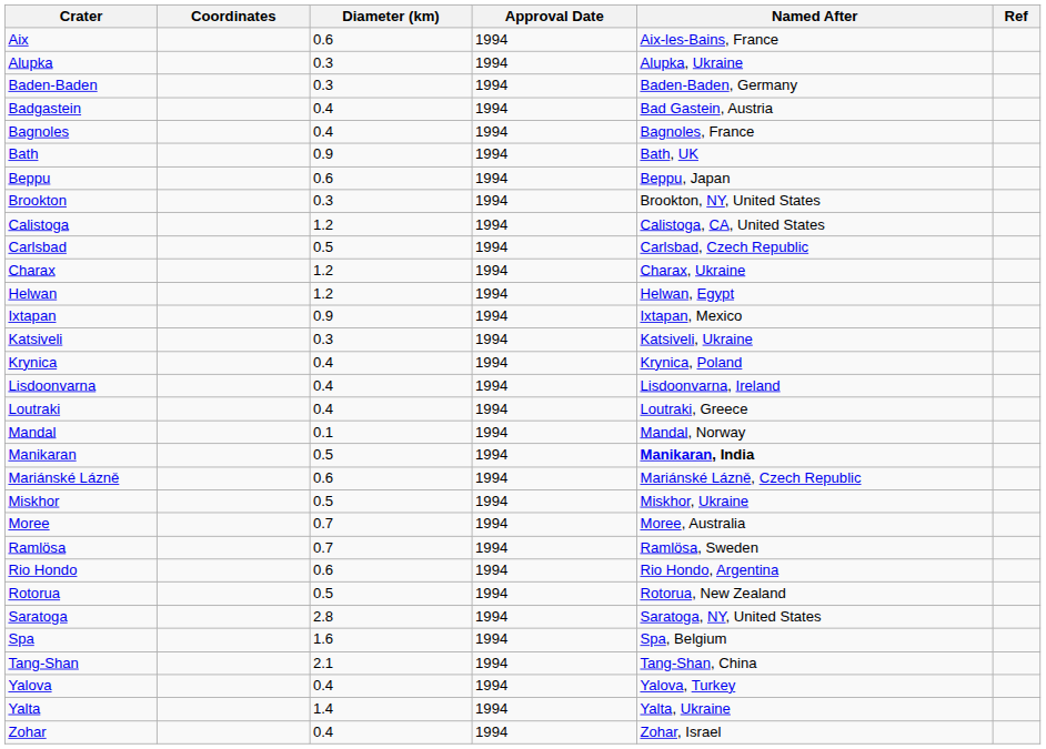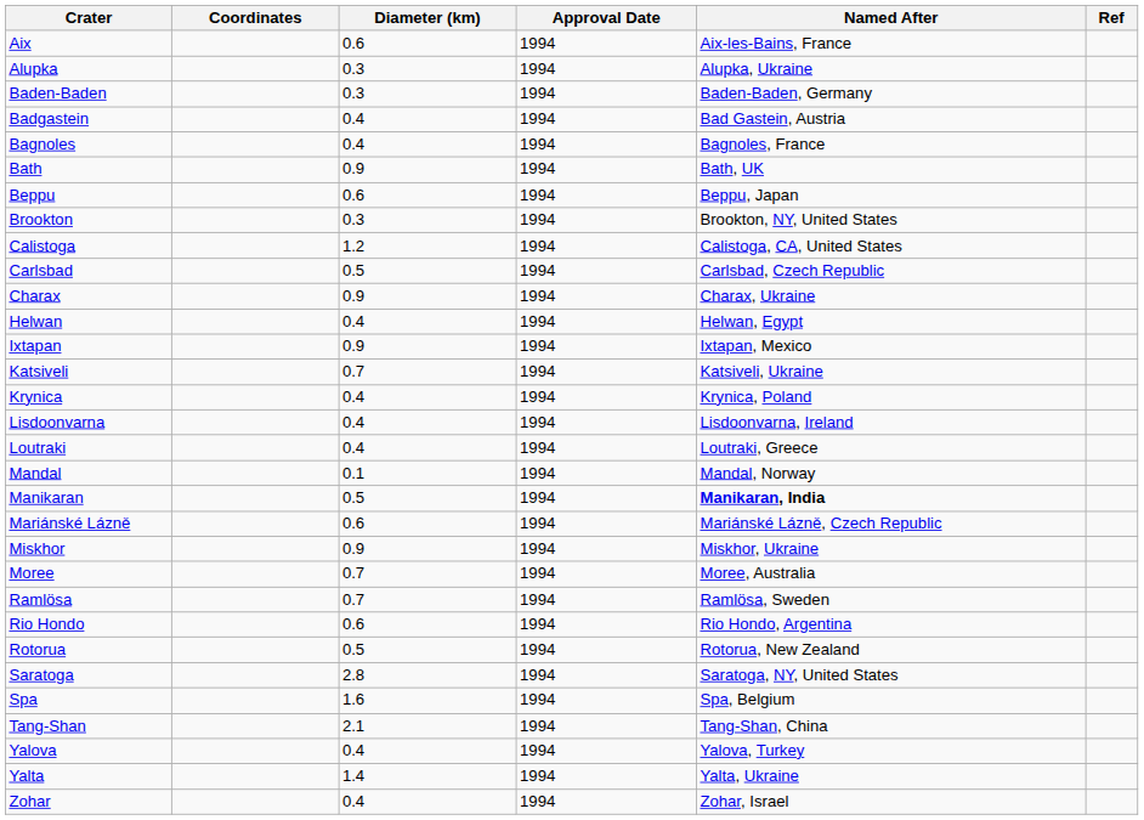 <table class="wikitable" style="min-width: 90%;">
 <tr>
 <th style="width:10em">Crater</th>
 <th style="width:10em">Coordinates</th>
 <th>Diameter (km)</th>
 <th>Approval Date</th>
 <th>Named After</th>
 <th>Ref</th>
 </tr>
 <tr>
 <td><a href='#'>Aix</a></td>
 <td></td>
 <td>0.6</td>
 <td>1994</td>
 <td><a href='#'>Aix-les-Bains</a>, France</td>
 <td></td>
 </tr>
 <tr>
 <td><a href='#'>Alupka</a></td>
 <td></td>
 <td>0.3</td>
 <td>1994</td>
 <td><a href='#'>Alupka</a>, <a href='#'>Ukraine</a></td>
 <td></td>
 </tr>
 <tr>
 <td><a href='#'>Baden-Baden</a></td>
 <td></td>
 <td>0.3</td>
 <td>1994</td>
 <td><a href='#'>Baden-Baden</a>, Germany</td>
 <td></td>
 </tr>
 <tr>
 <td><a href='#'>Badgastein</a></td>
 <td></td>
 <td>0.4</td>
 <td>1994</td>
 <td><a href='#'>Bad Gastein</a>, Austria</td>
 <td></td>
 </tr>
 <tr>
 <td><a href='#'>Bagnoles</a></td>
 <td></td>
 <td>0.4</td>
 <td>1994</td>
 <td><a href='#'>Bagnoles</a>, France</td>
 <td></td>
 </tr>
 <tr>
 <td><a href='#'>Bath</a></td>
 <td></td>
 <td>0.9</td>
 <td>1994</td>
 <td><a href='#'>Bath</a>, <a href='#'>UK</a></td>
 <td></td>
 </tr>
 <tr>
 <td><a href='#'>Beppu</a></td>
 <td></td>
 <td>0.6</td>
 <td>1994</td>
 <td><a href='#'>Beppu</a>, Japan</td>
 <td></td>
 </tr>
 <tr>
 <td><a href='#'>Brookton</a></td>
 <td></td>
 <td>0.3</td>
 <td>1994</td>
 <td>Brookton, <a href='#'>NY</a>, United States</td>
 <td></td>
 </tr>
 <tr>
 <td><a href='#'>Calistoga</a></td>
 <td></td>
 <td>1.2</td>
 <td>1994</td>
 <td><a href='#'>Calistoga</a>, <a href='#'>CA</a>, United States</td>
 <td></td>
 </tr>
 <tr>
 <td><a href='#'>Carlsbad</a></td>
 <td></td>
 <td>0.5</td>
 <td>1994</td>
 <td><a href='#'>Carlsbad</a>, <a href='#'>Czech Republic</a></td>
 <td></td>
 </tr>
 <tr>
 <td><a href='#'>Charax</a></td>
 <td></td>
-<td>1.2</td>
+<td>0.9</td>
 <td>1994</td>
 <td><a href='#'>Charax</a>, <a href='#'>Ukraine</a></td>
 <td></td>
 </tr>
 <tr>
 <td><a href='#'>Helwan</a></td>
 <td></td>
-<td>1.2</td>
+<td>0.4</td>
 <td>1994</td>
 <td><a href='#'>Helwan</a>, <a href='#'>Egypt</a></td>
 <td></td>
 </tr>
 <tr>
 <td><a href='#'>Ixtapan</a></td>
 <td></td>
 <td>0.9</td>
 <td>1994</td>
 <td><a href='#'>Ixtapan</a>, Mexico</td>
 <td></td>
 </tr>
 <tr>
 <td><a href='#'>Katsiveli</a></td>
 <td></td>
-<td>0.3</td>
+<td>0.7</td>
 <td>1994</td>
 <td><a href='#'>Katsiveli</a>, <a href='#'>Ukraine</a></td>
 <td></td>
 </tr>
 <tr>
 <td><a href='#'>Krynica</a></td>
 <td></td>
 <td>0.4</td>
 <td>1994</td>
 <td><a href='#'>Krynica</a>, <a href='#'>Poland</a></td>
 <td></td>
 </tr>
 <tr>
 <td><a href='#'>Lisdoonvarna</a></td>
 <td></td>
 <td>0.4</td>
 <td>1994</td>
 <td><a href='#'>Lisdoonvarna</a>, <a href='#'>Ireland</a></td>
 <td></td>
 </tr>
 <tr>
 <td><a href='#'>Loutraki</a></td>
 <td></td>
 <td>0.4</td>
 <td>1994</td>
 <td><a href='#'>Loutraki</a>, Greece</td>
 <td></td>
 </tr>
 <tr>
 <td><a href='#'>Mandal</a></td>
 <td></td>
 <td>0.1</td>
 <td>1994</td>
 <td><a href='#'>Mandal</a>, Norway</td>
 <td></td>
 </tr>
 <tr>
 <td><a href='#'>Manikaran</a></td>
 <td></td>
 <td>0.5</td>
 <td>1994</td>
 <td><strong><a href='#'>Manikaran</a>, India</strong></td>
 <td></td>
 </tr>
 <tr>
 <td><a href='#'>Mariánské Lázně</a></td>
 <td></td>
 <td>0.6</td>
 <td>1994</td>
 <td><a href='#'>Mariánské Lázně</a>, <a href='#'>Czech Republic</a></td>
 <td></td>
 </tr>
 <tr>
 <td><a href='#'>Miskhor</a></td>
 <td></td>
-<td>0.5</td>
+<td>0.9</td>
 <td>1994</td>
 <td><a href='#'>Miskhor</a>, <a href='#'>Ukraine</a></td>
 <td></td>
 </tr>
 <tr>
 <td><a href='#'>Moree</a></td>
 <td></td>
 <td>0.7</td>
 <td>1994</td>
 <td><a href='#'>Moree</a>, Australia</td>
 <td></td>
 </tr>
 <tr>
 <td><a href='#'>Ramlösa</a></td>
 <td></td>
 <td>0.7</td>
 <td>1994</td>
 <td><a href='#'>Ramlösa</a>, Sweden</td>
 <td></td>
 </tr>
 <tr>
 <td><a href='#'>Rio Hondo</a></td>
 <td></td>
 <td>0.6</td>
 <td>1994</td>
 <td><a href='#'>Rio Hondo</a>, <a href='#'>Argentina</a></td>
 <td></td>
 </tr>
 <tr>
 <td><a href='#'>Rotorua</a></td>
 <td></td>
 <td>0.5</td>
 <td>1994</td>
 <td><a href='#'>Rotorua</a>, New Zealand</td>
 <td></td>
 </tr>
 <tr>
 <td><a href='#'>Saratoga</a></td>
 <td></td>
 <td>2.8</td>
 <td>1994</td>
 <td><a href='#'>Saratoga</a>, <a href='#'>NY</a>, United States</td>
 <td></td>
 </tr>
 <tr>
 <td><a href='#'>Spa</a></td>
 <td></td>
 <td>1.6</td>
 <td>1994</td>
 <td><a href='#'>Spa</a>, Belgium</td>
 <td></td>
 </tr>
 <tr>
 <td><a href='#'>Tang-Shan</a></td>
 <td></td>
 <td>2.1</td>
 <td>1994</td>
 <td><a href='#'>Tang-Shan</a>, China</td>
 <td></td>
 </tr>
 <tr>
 <td><a href='#'>Yalova</a></td>
 <td></td>
 <td>0.4</td>
 <td>1994</td>
 <td><a href='#'>Yalova</a>, <a href='#'>Turkey</a></td>
 <td></td>
 </tr>
 <tr>
 <td><a href='#'>Yalta</a></td>
 <td></td>
 <td>1.4</td>
 <td>1994</td>
 <td><a href='#'>Yalta</a>, <a href='#'>Ukraine</a></td>
 <td></td>
 </tr>
 <tr>
 <td><a href='#'>Zohar</a></td>
 <td></td>
 <td>0.4</td>
 <td>1994</td>
 <td><a href='#'>Zohar</a>, Israel</td>
 <td></td>
 </tr>
 </table>
